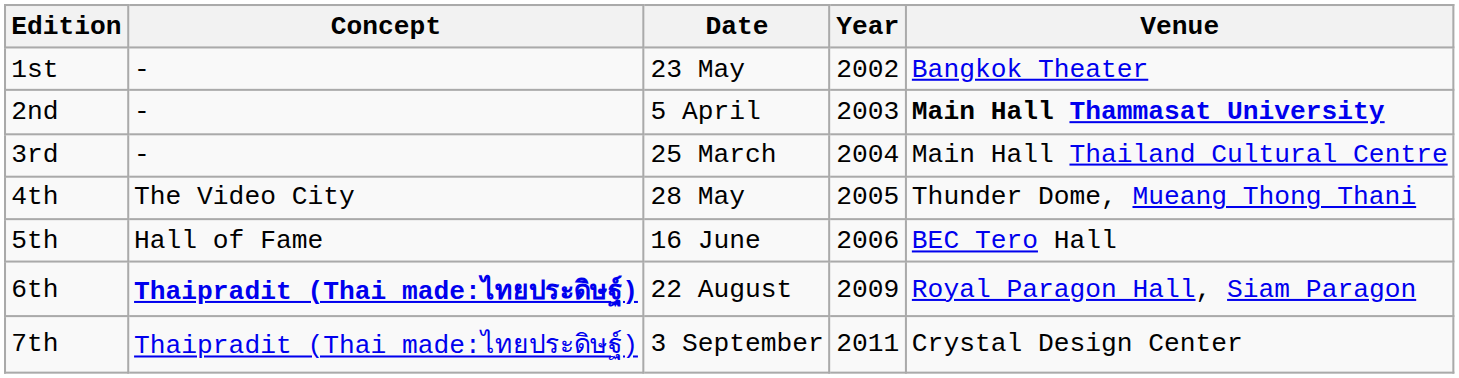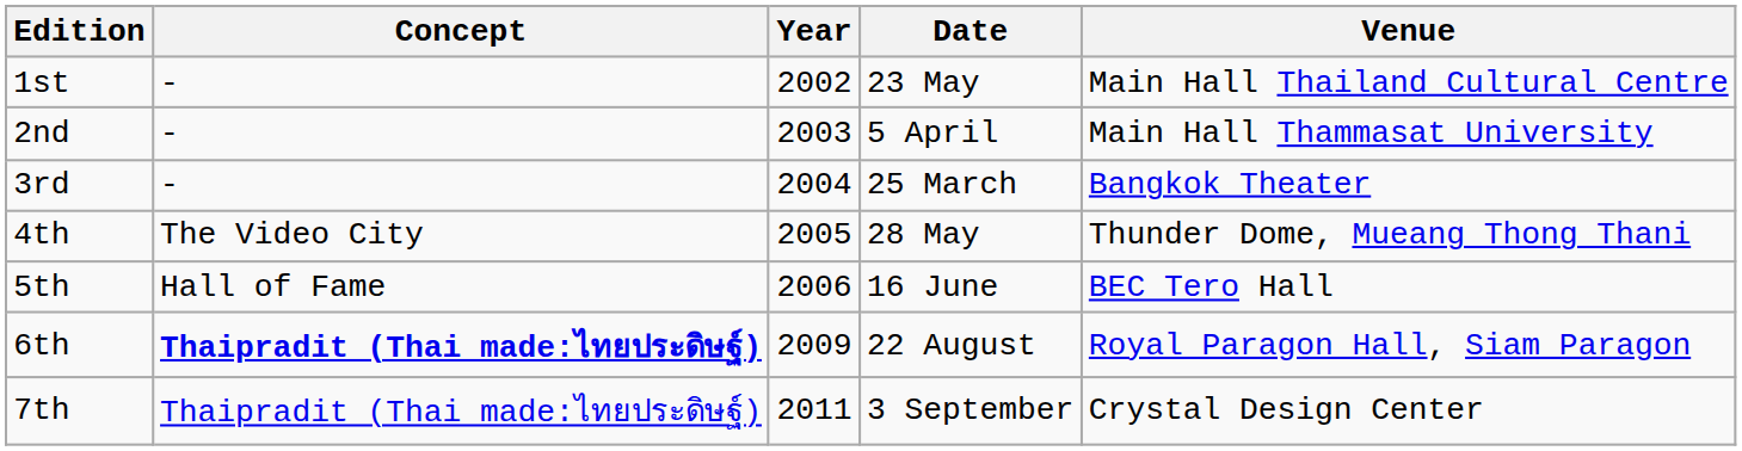 <table class="wikitable">
 <tr>
 <th>Edition</th>
 <th>Concept</th>
+<th>Year</th>
 <th>Date</th>
-<th>Year</th>
 <th>Venue</th>
 </tr>
 <tr>
 <td>1st</td>
 <td>-</td>
+<td>2002</td>
 <td>23 May</td>
-<td>2002</td>
-<td><a href='#'>Bangkok Theater</a></td>
+<td>Main Hall <a href='#'>Thailand Cultural Centre</a></td>
 </tr>
 <tr>
 <td>2nd</td>
 <td>-</td>
+<td>2003</td>
 <td>5 April</td>
-<td>2003</td>
-<td><strong>Main Hall <a href='#'>Thammasat University</a></strong></td>
+<td>Main Hall <a href='#'>Thammasat University</a></td>
 </tr>
 <tr>
 <td>3rd</td>
 <td>-</td>
+<td>2004</td>
 <td>25 March</td>
-<td>2004</td>
-<td>Main Hall <a href='#'>Thailand Cultural Centre</a></td>
+<td><a href='#'>Bangkok Theater</a></td>
 </tr>
 <tr>
 <td>4th</td>
 <td>The Video City</td>
+<td>2005</td>
 <td>28 May</td>
-<td>2005</td>
 <td>Thunder Dome, <a href='#'>Mueang Thong Thani</a></td>
 </tr>
 <tr>
 <td>5th</td>
 <td>Hall of Fame</td>
+<td>2006</td>
 <td>16 June</td>
-<td>2006</td>
 <td><a href='#'>BEC Tero</a> Hall</td>
 </tr>
 <tr>
 <td>6th</td>
 <td><strong><a href='#'>Thaipradit (Thai made:ไทยประดิษฐ์)</a></strong></td>
+<td>2009</td>
 <td>22 August</td>
-<td>2009</td>
 <td><a href='#'>Royal Paragon Hall</a>, <a href='#'>Siam Paragon</a></td>
 </tr>
 <tr>
 <td>7th</td>
 <td><a href='#'>Thaipradit (Thai made:ไทยประดิษฐ์)</a></td>
+<td>2011</td>
 <td>3 September</td>
-<td>2011</td>
 <td>Crystal Design Center</td>
 </tr>
 </table>
